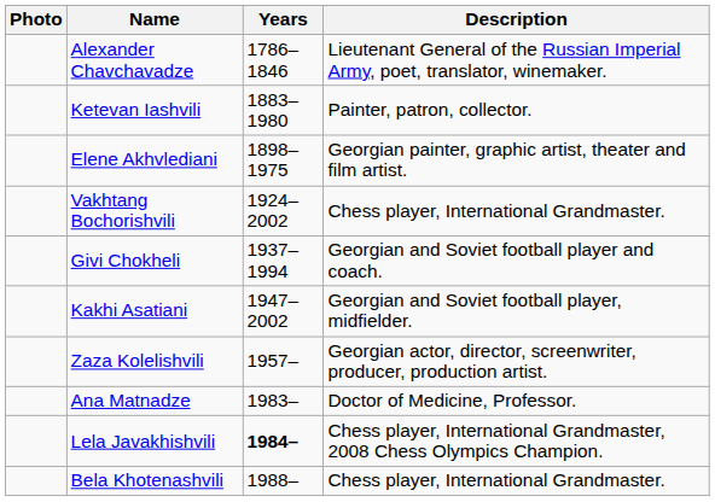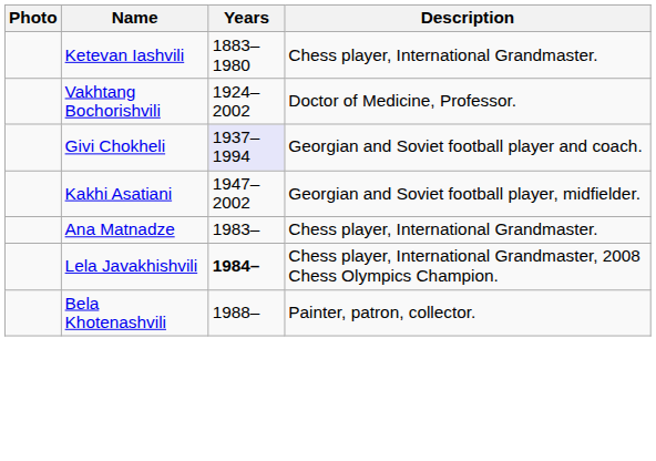 <table class="wikitable">
 <tr>
 <th>Photo</th>
 <th>Name</th>
 <th>Years</th>
 <th>Description</th>
 </tr>
 <tr>
 <td></td>
-<td><a href='#'>Alexander Chavchavadze</a></td>
-<td>1786–1846</td>
-<td>Lieutenant General of the <a href='#'>Russian Imperial Army</a>, poet, translator, winemaker.</td>
-</tr>
-<tr>
-<td></td>
 <td><a href='#'>Ketevan Iashvili</a></td>
 <td>1883–1980</td>
-<td>Painter, patron, collector.</td>
-</tr>
-<tr>
-<td></td>
-<td><a href='#'>Elene Akhvlediani</a></td>
-<td>1898–1975</td>
-<td>Georgian painter, graphic artist, theater and film artist.</td>
+<td>Chess player, International Grandmaster.</td>
 </tr>
 <tr>
 <td></td>
 <td><a href='#'>Vakhtang Bochorishvili</a></td>
 <td>1924–2002</td>
-<td>Chess player, International Grandmaster.</td>
+<td>Doctor of Medicine, Professor.</td>
 </tr>
 <tr>
 <td></td>
 <td><a href='#'>Givi Chokheli</a></td>
-<td>1937–1994</td>
+<td style="background: lavender;">1937–1994</td>
 <td>Georgian and Soviet football player and coach.</td>
 </tr>
 <tr>
 <td></td>
 <td><a href='#'>Kakhi Asatiani</a></td>
 <td>1947–2002</td>
 <td>Georgian and Soviet football player, midfielder.</td>
 </tr>
 <tr>
 <td></td>
-<td><a href='#'>Zaza Kolelishvili</a></td>
-<td>1957–</td>
-<td>Georgian actor, director, screenwriter, producer, production artist.</td>
-</tr>
-<tr>
-<td></td>
 <td><a href='#'>Ana Matnadze</a></td>
 <td>1983–</td>
-<td>Doctor of Medicine, Professor.</td>
+<td>Chess player, International Grandmaster.</td>
 </tr>
 <tr>
 <td></td>
 <td><a href='#'>Lela Javakhishvili</a></td>
 <td><strong>1984–</strong></td>
 <td>Chess player, International Grandmaster, 2008 Chess Olympics Champion.</td>
 </tr>
 <tr>
 <td></td>
 <td><a href='#'>Bela Khotenashvili</a></td>
 <td>1988–</td>
-<td>Chess player, International Grandmaster.</td>
+<td>Painter, patron, collector.</td>
 </tr>
 </table>
